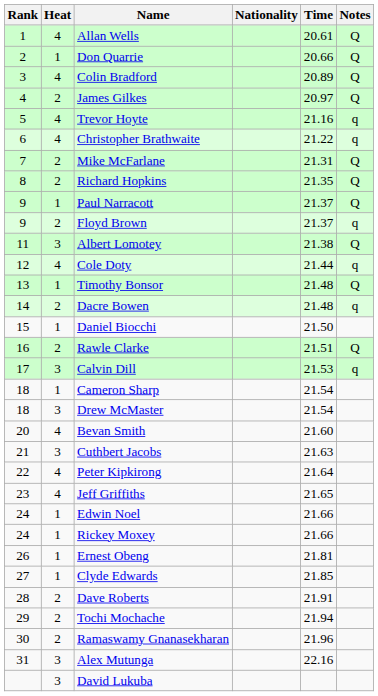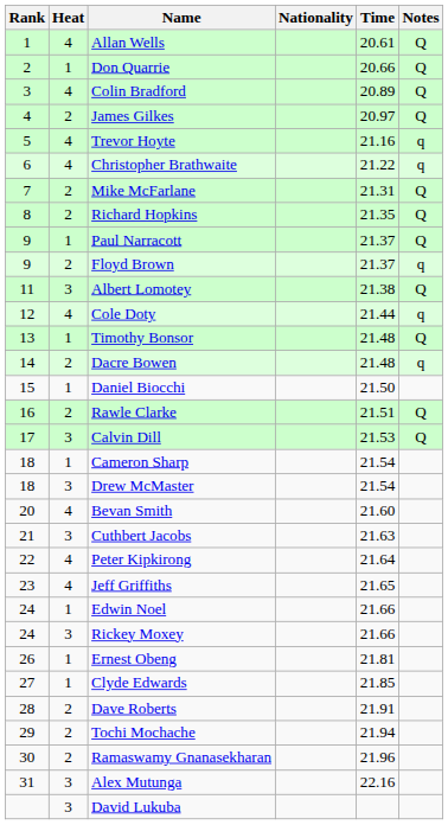 <table class="wikitable sortable" style="text-align:center">
 <tr>
 <th>Rank</th>
 <th>Heat</th>
 <th>Name</th>
 <th>Nationality</th>
 <th>Time</th>
 <th>Notes</th>
 </tr>
 <tr bgcolor=ccffcc>
 <td>1</td>
 <td>4</td>
 <td align=left><a href='#'>Allan Wells</a></td>
 <td align=left></td>
 <td>20.61</td>
 <td>Q</td>
 </tr>
 <tr bgcolor=ccffcc>
 <td>2</td>
 <td>1</td>
 <td align=left><a href='#'>Don Quarrie</a></td>
 <td align=left></td>
 <td>20.66</td>
 <td>Q</td>
 </tr>
 <tr bgcolor=ccffcc>
 <td>3</td>
 <td>4</td>
 <td align=left><a href='#'>Colin Bradford</a></td>
 <td align=left></td>
 <td>20.89</td>
 <td>Q</td>
 </tr>
 <tr bgcolor=ccffcc>
 <td>4</td>
 <td>2</td>
 <td align=left><a href='#'>James Gilkes</a></td>
 <td align=left></td>
 <td>20.97</td>
 <td>Q</td>
 </tr>
 <tr bgcolor=ccffcc>
 <td>5</td>
 <td>4</td>
 <td align=left><a href='#'>Trevor Hoyte</a></td>
 <td align=left></td>
 <td>21.16</td>
 <td>q</td>
 </tr>
 <tr bgcolor=ddffdd>
 <td>6</td>
 <td>4</td>
 <td align=left><a href='#'>Christopher Brathwaite</a></td>
 <td align=left></td>
 <td>21.22</td>
 <td>q</td>
 </tr>
 <tr bgcolor=ccffcc>
 <td>7</td>
 <td>2</td>
 <td align=left><a href='#'>Mike McFarlane</a></td>
 <td align=left></td>
 <td>21.31</td>
 <td>Q</td>
 </tr>
 <tr bgcolor=ccffcc>
 <td>8</td>
 <td>2</td>
 <td align=left><a href='#'>Richard Hopkins</a></td>
 <td align=left></td>
 <td>21.35</td>
 <td>Q</td>
 </tr>
 <tr bgcolor=ccffcc>
 <td>9</td>
 <td>1</td>
 <td align=left><a href='#'>Paul Narracott</a></td>
 <td align=left></td>
 <td>21.37</td>
 <td>Q</td>
 </tr>
 <tr bgcolor=ddffdd>
 <td>9</td>
 <td>2</td>
 <td align=left><a href='#'>Floyd Brown</a></td>
 <td align=left></td>
 <td>21.37</td>
 <td>q</td>
 </tr>
 <tr bgcolor=ccffcc>
 <td>11</td>
 <td>3</td>
 <td align=left><a href='#'>Albert Lomotey</a></td>
 <td align=left></td>
 <td>21.38</td>
 <td>Q</td>
 </tr>
 <tr bgcolor=ddffdd>
 <td>12</td>
 <td>4</td>
 <td align=left><a href='#'>Cole Doty</a></td>
 <td align=left></td>
 <td>21.44</td>
 <td>q</td>
 </tr>
 <tr bgcolor=ccffcc>
 <td>13</td>
 <td>1</td>
 <td align=left><a href='#'>Timothy Bonsor</a></td>
 <td align=left></td>
 <td>21.48</td>
 <td>Q</td>
 </tr>
 <tr bgcolor=ddffdd>
 <td>14</td>
 <td>2</td>
 <td align=left><a href='#'>Dacre Bowen</a></td>
 <td align=left></td>
 <td>21.48</td>
 <td>q</td>
 </tr>
 <tr>
 <td>15</td>
 <td>1</td>
 <td align=left><a href='#'>Daniel Biocchi</a></td>
 <td align=left></td>
 <td>21.50</td>
 <td></td>
 </tr>
 <tr bgcolor=ccffcc>
 <td>16</td>
 <td>2</td>
 <td align=left><a href='#'>Rawle Clarke</a></td>
 <td align=left></td>
 <td>21.51</td>
 <td>Q</td>
 </tr>
 <tr bgcolor=ccffcc>
 <td>17</td>
 <td>3</td>
 <td align=left><a href='#'>Calvin Dill</a></td>
 <td align=left></td>
 <td>21.53</td>
-<td>q</td>
+<td>Q</td>
 </tr>
 <tr>
 <td>18</td>
 <td>1</td>
 <td align=left><a href='#'>Cameron Sharp</a></td>
 <td align=left></td>
 <td>21.54</td>
 <td></td>
 </tr>
 <tr>
 <td>18</td>
 <td>3</td>
 <td align=left><a href='#'>Drew McMaster</a></td>
 <td align=left></td>
 <td>21.54</td>
 <td></td>
 </tr>
 <tr>
 <td>20</td>
 <td>4</td>
 <td align=left><a href='#'>Bevan Smith</a></td>
 <td align=left></td>
 <td>21.60</td>
 <td></td>
 </tr>
 <tr>
 <td>21</td>
 <td>3</td>
 <td align=left><a href='#'>Cuthbert Jacobs</a></td>
 <td align=left></td>
 <td>21.63</td>
 <td></td>
 </tr>
 <tr>
 <td>22</td>
 <td>4</td>
 <td align=left><a href='#'>Peter Kipkirong</a></td>
 <td align=left></td>
 <td>21.64</td>
 <td></td>
 </tr>
 <tr>
 <td>23</td>
 <td>4</td>
 <td align=left><a href='#'>Jeff Griffiths</a></td>
 <td align=left></td>
 <td>21.65</td>
 <td></td>
 </tr>
 <tr>
 <td>24</td>
 <td>1</td>
 <td align=left><a href='#'>Edwin Noel</a></td>
 <td align=left></td>
 <td>21.66</td>
 <td></td>
 </tr>
 <tr>
 <td>24</td>
-<td>1</td>
+<td>3</td>
 <td align=left><a href='#'>Rickey Moxey</a></td>
 <td align=left></td>
 <td>21.66</td>
 <td></td>
 </tr>
 <tr>
 <td>26</td>
 <td>1</td>
 <td align=left><a href='#'>Ernest Obeng</a></td>
 <td align=left></td>
 <td>21.81</td>
 <td></td>
 </tr>
 <tr>
 <td>27</td>
 <td>1</td>
 <td align=left><a href='#'>Clyde Edwards</a></td>
 <td align=left></td>
 <td>21.85</td>
 <td></td>
 </tr>
 <tr>
 <td>28</td>
 <td>2</td>
 <td align=left><a href='#'>Dave Roberts</a></td>
 <td align=left></td>
 <td>21.91</td>
 <td></td>
 </tr>
 <tr>
 <td>29</td>
 <td>2</td>
 <td align=left><a href='#'>Tochi Mochache</a></td>
 <td align=left></td>
 <td>21.94</td>
 <td></td>
 </tr>
 <tr>
 <td>30</td>
 <td>2</td>
 <td align=left><a href='#'>Ramaswamy Gnanasekharan</a></td>
 <td align=left></td>
 <td>21.96</td>
 <td></td>
 </tr>
 <tr>
 <td>31</td>
 <td>3</td>
 <td align=left><a href='#'>Alex Mutunga</a></td>
 <td align=left></td>
 <td>22.16</td>
 <td></td>
 </tr>
 <tr>
 <td></td>
 <td>3</td>
 <td align=left><a href='#'>David Lukuba</a></td>
 <td align=left></td>
 <td></td>
 <td></td>
 </tr>
 </table>
